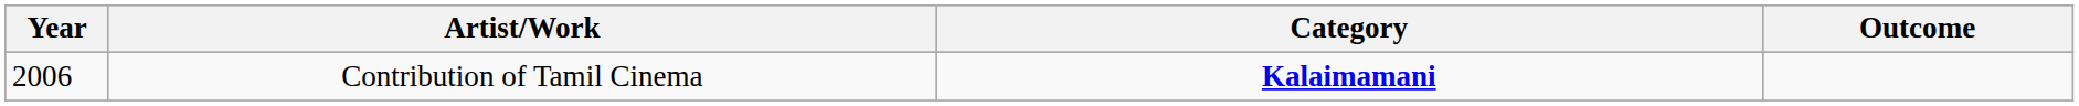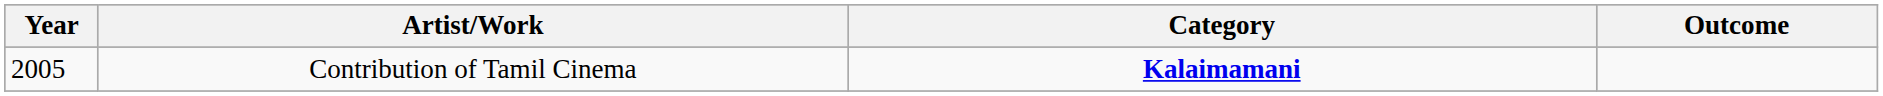 <table class="wikitable" style="width:70%;">
 <tr>
 <th width=5%>Year</th>
 <th style="width:40%;">Artist/Work</th>
 <th style="width:40%;">Category</th>
 <th style="width:15%;">Outcome</th>
 </tr>
 <tr>
-<td style="text-align:left;">2006</td>
+<td style="text-align:left;">2005</td>
 <td style="text-align:center;">Contribution of Tamil Cinema</td>
 <td style="text-align:center;"><strong><a href='#'>Kalaimamani</a></strong></td>
 <td></td>
 </tr>
 </table>
